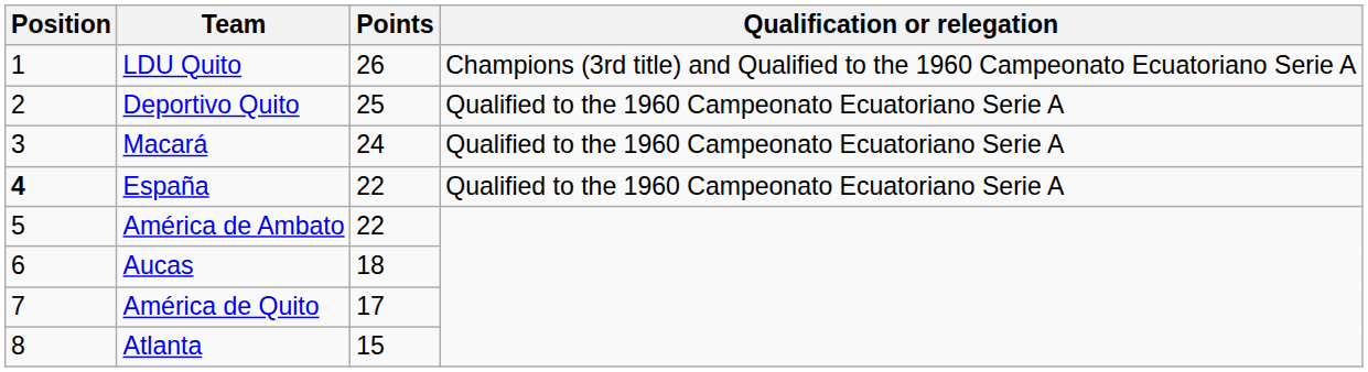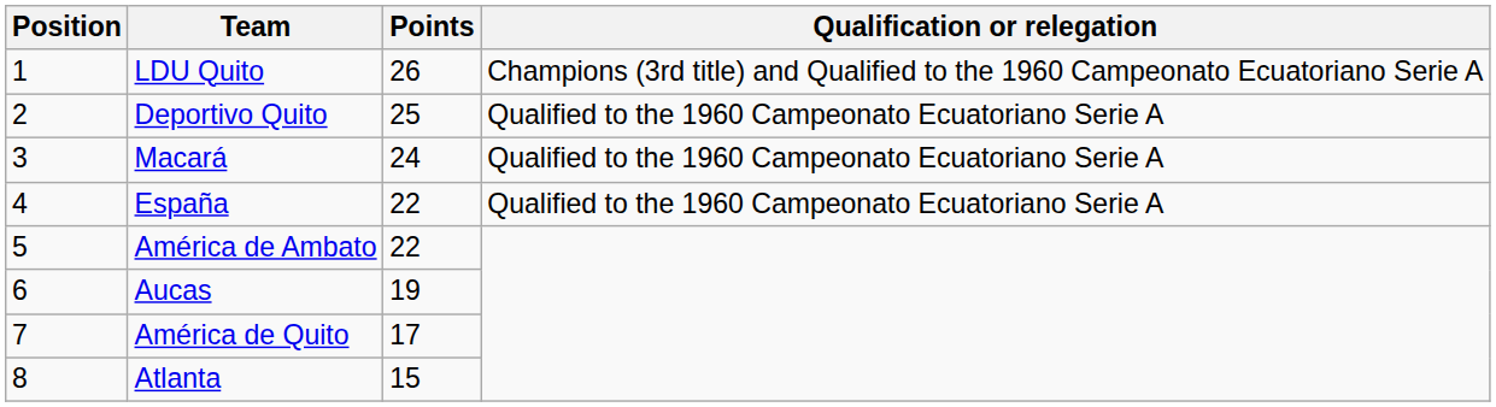 <table class="wikitable">
 <tr>
 <th>Position</th>
 <th>Team</th>
 <th>Points</th>
 <th>Qualification or relegation</th>
 </tr>
 <tr>
 <td>1</td>
 <td><a href='#'>LDU Quito</a></td>
 <td>26</td>
 <td>Champions (3rd title) and Qualified to the 1960 Campeonato Ecuatoriano Serie A</td>
 </tr>
 <tr>
 <td>2</td>
 <td><a href='#'>Deportivo Quito</a></td>
 <td>25</td>
 <td>Qualified to the 1960 Campeonato Ecuatoriano Serie A</td>
 </tr>
 <tr>
 <td>3</td>
 <td><a href='#'>Macará</a></td>
 <td>24</td>
 <td>Qualified to the 1960 Campeonato Ecuatoriano Serie A</td>
 </tr>
 <tr>
-<td><strong>4</strong></td>
+<td>4</td>
 <td><a href='#'>España</a></td>
 <td>22</td>
 <td>Qualified to the 1960 Campeonato Ecuatoriano Serie A</td>
 </tr>
 <tr>
 <td>5</td>
 <td><a href='#'>América de Ambato</a></td>
 <td>22</td>
 </tr>
 <tr>
 <td>6</td>
 <td><a href='#'>Aucas</a></td>
-<td>18</td>
+<td>19</td>
 </tr>
 <tr>
 <td>7</td>
 <td><a href='#'>América de Quito</a></td>
 <td>17</td>
 </tr>
 <tr>
 <td>8</td>
 <td><a href='#'>Atlanta</a></td>
 <td>15</td>
 </tr>
 </table>
